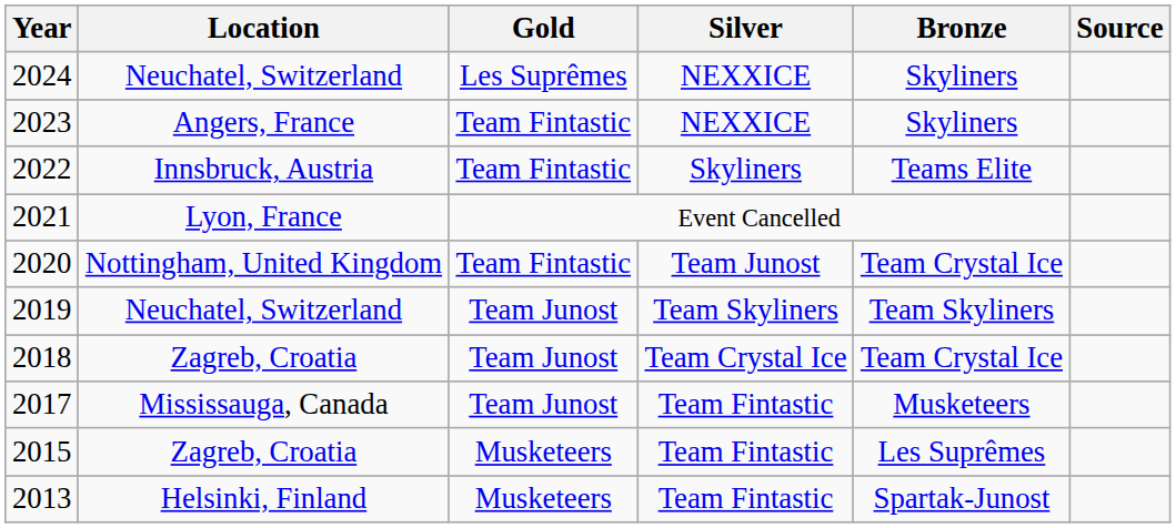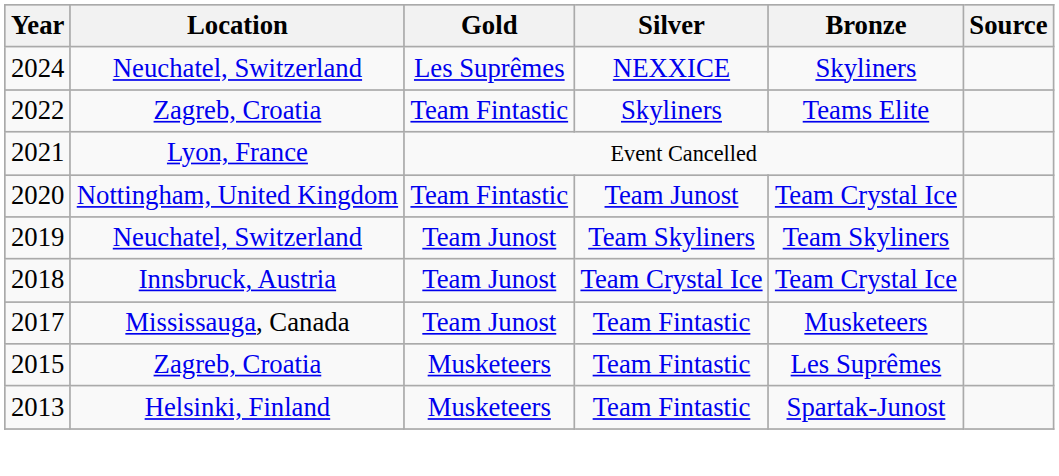 <table class="wikitable" style="text-align:center">
 <tr>
 <th>Year</th>
 <th>Location</th>
 <th>Gold</th>
 <th>Silver</th>
 <th>Bronze</th>
 <th>Source</th>
 </tr>
 <tr>
 <td>2024</td>
 <td><a href='#'>Neuchatel, Switzerland</a></td>
 <td><a href='#'>Les Suprêmes</a></td>
 <td><a href='#'>NEXXICE</a></td>
 <td><a href='#'>Skyliners</a></td>
 <td></td>
 </tr>
 <tr>
-<td>2023</td>
-<td><a href='#'>Angers, France</a></td>
-<td><a href='#'>Team Fintastic</a></td>
-<td><a href='#'>NEXXICE</a></td>
-<td><a href='#'>Skyliners</a></td>
-<td></td>
-</tr>
-<tr>
 <td>2022</td>
-<td><a href='#'>Innsbruck, Austria</a></td>
+<td> <a href='#'>Zagreb, Croatia</a></td>
 <td><a href='#'>Team Fintastic</a></td>
 <td><a href='#'>Skyliners</a></td>
 <td><a href='#'>Teams Elite</a></td>
 <td></td>
 </tr>
 <tr>
 <td>2021</td>
 <td><a href='#'>Lyon, France</a></td>
 <td colspan="3"><small>Event Cancelled</small></td>
 <td></td>
 </tr>
 <tr 2021. event canceled>
 <td>2020</td>
 <td> <a href='#'>Nottingham, United Kingdom</a></td>
 <td> <a href='#'>Team Fintastic</a></td>
 <td> <a href='#'>Team Junost</a></td>
 <td> <a href='#'>Team Crystal Ice</a></td>
 <td align="center"></td>
 </tr>
 <tr>
 <td>2019</td>
 <td> <a href='#'>Neuchatel, Switzerland</a></td>
 <td> <a href='#'>Team Junost</a></td>
 <td> <a href='#'>Team Skyliners</a></td>
 <td> <a href='#'>Team Skyliners</a></td>
 <td align="center"></td>
 </tr>
 <tr>
 <td>2018</td>
-<td> <a href='#'>Zagreb, Croatia</a></td>
+<td><a href='#'>Innsbruck, Austria</a></td>
 <td> <a href='#'>Team Junost</a></td>
 <td> <a href='#'>Team Crystal Ice</a></td>
 <td> <a href='#'>Team Crystal Ice</a></td>
 <td align="center"></td>
 </tr>
 <tr>
 <td>2017</td>
 <td> <a href='#'>Mississauga</a>, Canada</td>
 <td> <a href='#'>Team Junost</a></td>
 <td> <a href='#'>Team Fintastic</a></td>
 <td> <a href='#'>Musketeers</a></td>
 <td align="center"></td>
 </tr>
 <tr>
 <td>2015</td>
 <td> <a href='#'>Zagreb, Croatia</a></td>
 <td> <a href='#'>Musketeers</a></td>
 <td> <a href='#'>Team Fintastic</a></td>
 <td> <a href='#'>Les Suprêmes</a></td>
 <td align=center></td>
 </tr>
 <tr>
 <td>2013</td>
 <td> <a href='#'>Helsinki, Finland</a></td>
 <td> <a href='#'>Musketeers</a></td>
 <td> <a href='#'>Team Fintastic</a></td>
 <td> <a href='#'>Spartak-Junost</a></td>
 <td align=center></td>
 </tr>
 </table>
